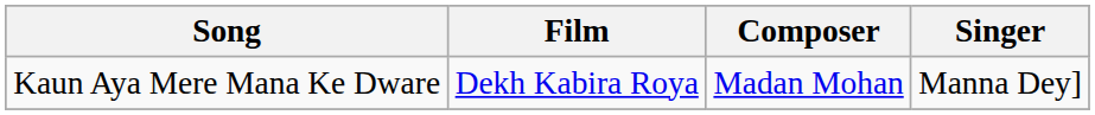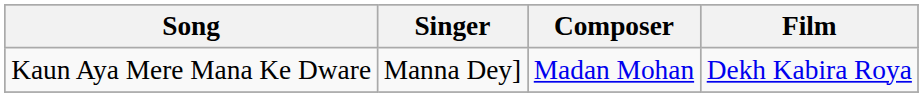 <table class="wikitable">
 <tr>
 <th>Song</th>
+<th>Singer</th>
+<th>Composer</th>
 <th>Film</th>
-<th>Composer</th>
-<th>Singer</th>
 </tr>
 <tr>
 <td>Kaun Aya Mere Mana Ke Dware</td>
+<td>Manna Dey]</td>
+<td><a href='#'>Madan Mohan</a></td>
 <td><a href='#'>Dekh Kabira Roya</a></td>
-<td><a href='#'>Madan Mohan</a></td>
-<td>Manna Dey]</td>
 </tr>
 </table>
